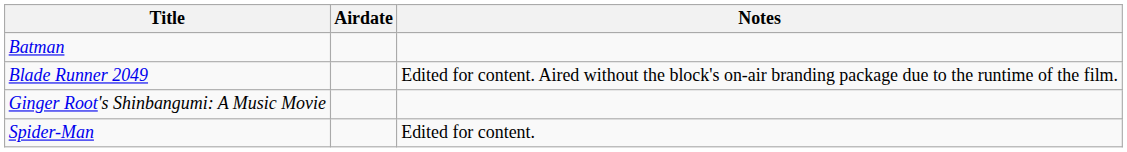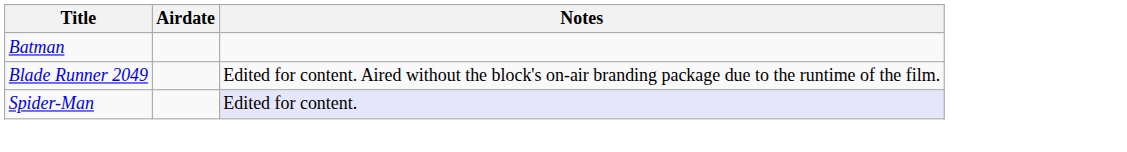 <table class="wikitable">
 <tr>
 <th>Title</th>
 <th>Airdate</th>
 <th>Notes</th>
 </tr>
 <tr>
 <td><em><a href='#'>Batman</a></em></td>
 <td></td>
 <td></td>
 </tr>
 <tr>
 <td><em><a href='#'>Blade Runner 2049</a></em></td>
 <td></td>
 <td> Edited for content. Aired without the block's on-air branding package due to the runtime of the film.</td>
 </tr>
 <tr>
-<td><em><a href='#'>Ginger Root</a>'s Shinbangumi: A Music Movie</em></td>
-<td></td>
-<td></td>
-</tr>
-<tr>
 <td><em><a href='#'>Spider-Man</a></em></td>
 <td></td>
-<td>Edited for content.</td>
+<td style="background: lavender;">Edited for content.</td>
 </tr>
 </table>
